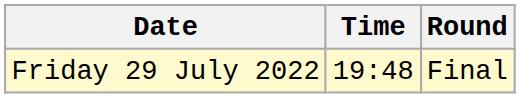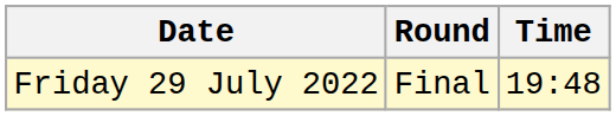 <table class="wikitable">
 <tr>
 <th>Date</th>
+<th>Round</th>
 <th>Time</th>
-<th>Round</th>
 </tr>
 <tr>
 <td style=background:lemonchiffon>Friday 29 July 2022</td>
+<td style=background:lemonchiffon>Final</td>
 <td style=background:lemonchiffon>19:48</td>
-<td style=background:lemonchiffon>Final</td>
 </tr>
 </table>
